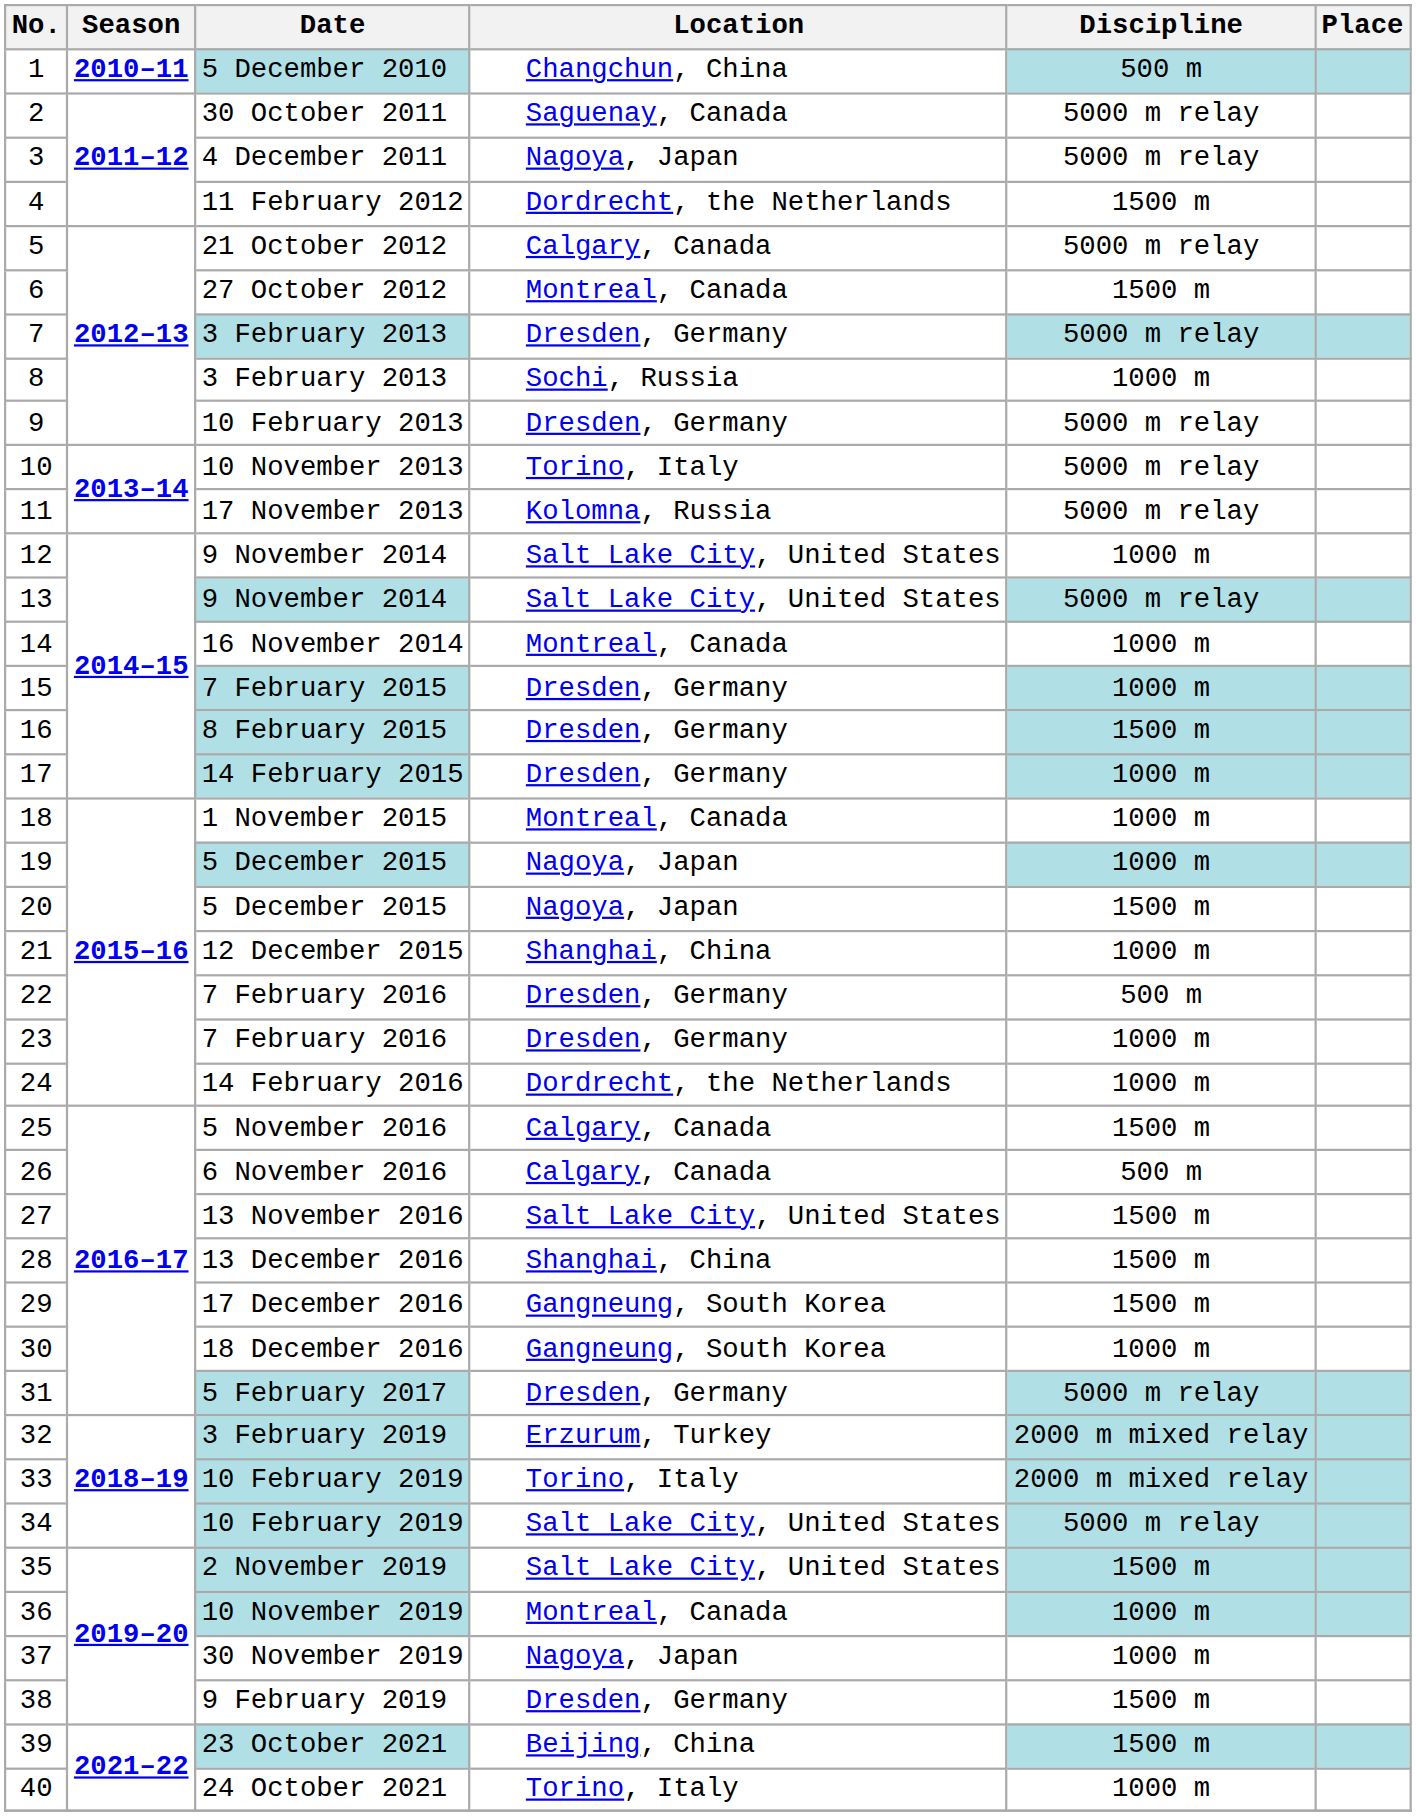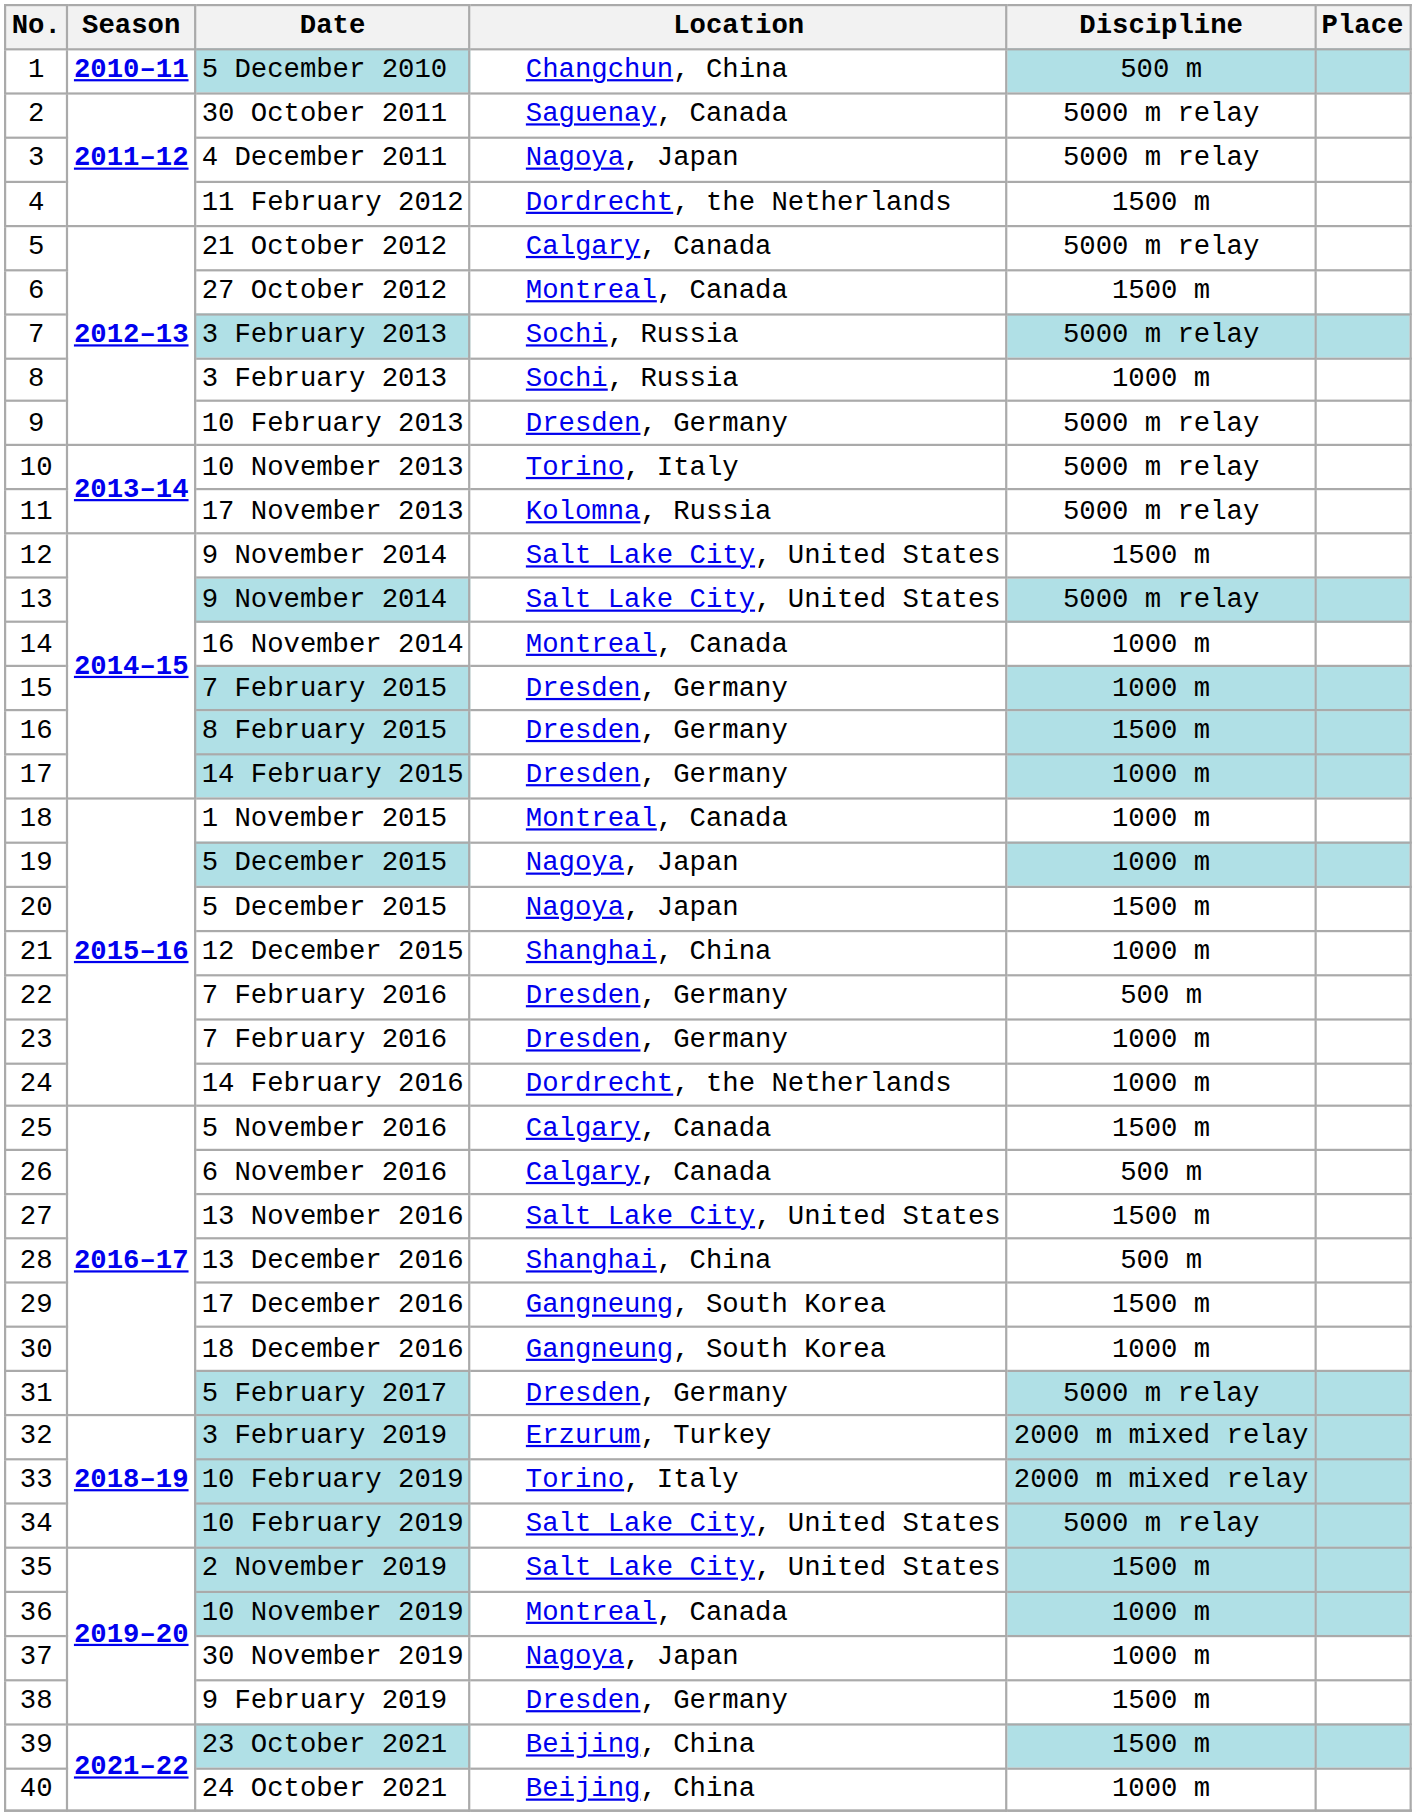 <table class="wikitable sortable" style="text-align:center; font-size:95%; background:#ffffff;">
 <tr>
 <th>No.</th>
 <th>Season</th>
 <th>Date</th>
 <th>Location</th>
 <th>Discipline</th>
 <th>Place</th>
 </tr>
 <tr>
 <td align=center>1</td>
 <td align=center><strong><a href='#'>2010–11</a></strong></td>
 <td bgcolor="#BOEOE6" align=left>5 December 2010</td>
 <td align=left>   <a href='#'>Changchun</a>,   China</td>
 <td bgcolor="#BOEOE6">500 m</td>
 <td bgcolor="#BOEOE6"></td>
 </tr>
 <tr>
 <td align=center>2</td>
 <td rowspan=3 align=center><strong><a href='#'>2011–12</a></strong></td>
 <td align=left>30 October 2011</td>
 <td align=left>   <a href='#'>Saguenay</a>, Canada</td>
 <td>5000 m relay</td>
 <td></td>
 </tr>
 <tr>
 <td align=center>3</td>
 <td align=left>4 December 2011</td>
 <td align=left>   <a href='#'>Nagoya</a>, Japan</td>
 <td>5000 m relay</td>
 <td></td>
 </tr>
 <tr>
 <td align=center>4</td>
 <td align=left>11 February 2012</td>
 <td align=left>   <a href='#'>Dordrecht</a>, the Netherlands</td>
 <td>1500 m</td>
 <td></td>
 </tr>
 <tr>
 <td align=center>5</td>
 <td rowspan=5 align=center><strong><a href='#'>2012–13</a></strong></td>
 <td align=left>21 October 2012</td>
 <td align=left>   <a href='#'>Calgary</a>, Canada</td>
 <td>5000 m relay</td>
 <td></td>
 </tr>
 <tr>
 <td align=center>6</td>
 <td align=left>27 October 2012</td>
 <td align=left>   <a href='#'>Montreal</a>, Canada</td>
 <td>1500 m</td>
 <td></td>
 </tr>
 <tr>
 <td align=center>7</td>
 <td bgcolor="#BOEOE6" align=left>3 February 2013</td>
-<td align=left>   <a href='#'>Dresden</a>, Germany</td>
+<td align=left>   <a href='#'>Sochi</a>, Russia</td>
 <td bgcolor="#BOEOE6">5000 m relay</td>
 <td bgcolor="#BOEOE6"></td>
 </tr>
 <tr>
 <td align=center>8</td>
 <td align=left>3 February 2013</td>
 <td align=left>   <a href='#'>Sochi</a>, Russia</td>
 <td>1000 m</td>
 <td></td>
 </tr>
 <tr>
 <td align=center>9</td>
 <td align=left>10 February 2013</td>
 <td align=left>   <a href='#'>Dresden</a>, Germany</td>
 <td>5000 m relay</td>
 <td></td>
 </tr>
 <tr>
 <td align=center>10</td>
 <td rowspan=2 align=center><strong><a href='#'>2013–14</a></strong></td>
 <td align=left>10 November 2013</td>
 <td align=left>   <a href='#'>Torino</a>, Italy</td>
 <td>5000 m relay</td>
 <td></td>
 </tr>
 <tr>
 <td align=center>11</td>
 <td align=left>17 November 2013</td>
 <td align=left>   <a href='#'>Kolomna</a>, Russia</td>
 <td>5000 m relay</td>
 <td></td>
 </tr>
 <tr>
 <td align=center>12</td>
 <td rowspan=6 align=center><strong><a href='#'>2014–15</a></strong></td>
 <td align=left>9 November 2014</td>
 <td align=left>   <a href='#'>Salt Lake City</a>, United States</td>
-<td>1000 m</td>
+<td>1500 m</td>
 <td></td>
 </tr>
 <tr>
 <td align=center>13</td>
 <td bgcolor="#BOEOE6" align=left>9 November 2014</td>
 <td align=left>   <a href='#'>Salt Lake City</a>, United States</td>
 <td bgcolor="#BOEOE6">5000 m relay</td>
 <td bgcolor="#BOEOE6"></td>
 </tr>
 <tr>
 <td align=center>14</td>
 <td align=left>16 November 2014</td>
 <td align=left>   <a href='#'>Montreal</a>, Canada</td>
 <td>1000 m</td>
 <td></td>
 </tr>
 <tr>
 <td align=center>15</td>
 <td bgcolor="#BOEOE6" align=left>7 February 2015</td>
 <td align=left>   <a href='#'>Dresden</a>, Germany</td>
 <td bgcolor="#BOEOE6">1000 m</td>
 <td bgcolor="#BOEOE6"></td>
 </tr>
 <tr>
 <td align=center>16</td>
 <td bgcolor="#BOEOE6" align=left>8 February 2015</td>
 <td align=left>   <a href='#'>Dresden</a>, Germany</td>
 <td bgcolor="#BOEOE6">1500 m</td>
 <td bgcolor="#BOEOE6"></td>
 </tr>
 <tr>
 <td align=center>17</td>
 <td bgcolor="#BOEOE6" align=left>14 February 2015</td>
 <td align=left>   <a href='#'>Dresden</a>, Germany</td>
 <td bgcolor="#BOEOE6">1000 m</td>
 <td bgcolor="#BOEOE6"></td>
 </tr>
 <tr>
 <td align=center>18</td>
 <td rowspan=7 align=center><strong><a href='#'>2015–16</a></strong></td>
 <td align=left>1 November 2015</td>
 <td align=left>   <a href='#'>Montreal</a>, Canada</td>
 <td>1000 m</td>
 <td></td>
 </tr>
 <tr>
 <td align=center>19</td>
 <td bgcolor="#BOEOE6" align=left>5 December 2015</td>
 <td align=left>   <a href='#'>Nagoya</a>, Japan</td>
 <td bgcolor="#BOEOE6">1000 m</td>
 <td bgcolor="#BOEOE6"></td>
 </tr>
 <tr>
 <td align=center>20</td>
 <td align=left>5 December 2015</td>
 <td align=left>   <a href='#'>Nagoya</a>, Japan</td>
 <td>1500 m</td>
 <td></td>
 </tr>
 <tr>
 <td align=center>21</td>
 <td align=left>12 December 2015</td>
 <td align=left>   <a href='#'>Shanghai</a>, China</td>
 <td>1000 m</td>
 <td></td>
 </tr>
 <tr>
 <td align=center>22</td>
 <td align=left>7 February 2016</td>
 <td align=left>   <a href='#'>Dresden</a>, Germany</td>
 <td>500 m</td>
 <td></td>
 </tr>
 <tr>
 <td align=center>23</td>
 <td align=left>7 February 2016</td>
 <td align=left>   <a href='#'>Dresden</a>, Germany</td>
 <td>1000 m</td>
 <td></td>
 </tr>
 <tr>
 <td align=center>24</td>
 <td align=left>14 February 2016</td>
 <td align=left>   <a href='#'>Dordrecht</a>, the Netherlands</td>
 <td>1000 m</td>
 <td></td>
 </tr>
 <tr>
 <td align=center>25</td>
 <td rowspan=7 align=center><strong><a href='#'>2016–17</a></strong></td>
 <td align=left>5 November 2016</td>
 <td align=left>   <a href='#'>Calgary</a>, Canada</td>
 <td>1500 m</td>
 <td></td>
 </tr>
 <tr>
 <td align=center>26</td>
 <td align=left>6 November 2016</td>
 <td align=left>   <a href='#'>Calgary</a>, Canada</td>
 <td>500 m</td>
 <td></td>
 </tr>
 <tr>
 <td align=center>27</td>
 <td align=left>13 November 2016</td>
 <td align=left>   <a href='#'>Salt Lake City</a>, United States</td>
 <td>1500 m</td>
 <td></td>
 </tr>
 <tr>
 <td align=center>28</td>
 <td align=left>13 December 2016</td>
 <td align=left>   <a href='#'>Shanghai</a>, China</td>
-<td>1500 m</td>
+<td>500 m</td>
 <td></td>
 </tr>
 <tr>
 <td align=center>29</td>
 <td align=left>17 December 2016</td>
 <td align=left>   <a href='#'>Gangneung</a>, South Korea</td>
 <td>1500 m</td>
 <td></td>
 </tr>
 <tr>
 <td align=center>30</td>
 <td align=left>18 December 2016</td>
 <td align=left>   <a href='#'>Gangneung</a>, South Korea</td>
 <td>1000 m</td>
 <td></td>
 </tr>
 <tr>
 <td align=center>31</td>
 <td bgcolor="#BOEOE6" align=left>5 February 2017</td>
 <td align=left>   <a href='#'>Dresden</a>, Germany</td>
 <td bgcolor="#BOEOE6">5000 m relay</td>
 <td bgcolor="#BOEOE6"></td>
 </tr>
 <tr>
 <td align=center>32</td>
 <td rowspan=3 align=center><strong><a href='#'>2018–19</a></strong></td>
 <td bgcolor="#BOEOE6" align=left>3 February 2019</td>
 <td align=left>   <a href='#'>Erzurum</a>, Turkey</td>
 <td bgcolor="#BOEOE6">2000 m mixed relay</td>
 <td bgcolor="#BOEOE6"></td>
 </tr>
 <tr>
 <td align=center>33</td>
 <td bgcolor="#BOEOE6" align=left>10 February 2019</td>
 <td align=left>   <a href='#'>Torino</a>, Italy</td>
 <td bgcolor="#BOEOE6">2000 m mixed relay</td>
 <td bgcolor="#BOEOE6"></td>
 </tr>
 <tr>
 <td align=center>34</td>
 <td bgcolor="#BOEOE6" align=left>10 February 2019</td>
 <td align=left>   <a href='#'>Salt Lake City</a>, United States</td>
 <td bgcolor="#BOEOE6">5000 m relay</td>
 <td bgcolor="#BOEOE6"></td>
 </tr>
 <tr>
 <td align=center>35</td>
 <td rowspan=4 align=center><strong><a href='#'>2019–20</a></strong></td>
 <td bgcolor="#BOEOE6" align=left>2 November 2019</td>
 <td align=left>   <a href='#'>Salt Lake City</a>, United States</td>
 <td bgcolor="#BOEOE6">1500 m</td>
 <td bgcolor="#BOEOE6"></td>
 </tr>
 <tr>
 <td align=center>36</td>
 <td bgcolor="#BOEOE6" align=left>10 November 2019</td>
 <td align=left>   <a href='#'>Montreal</a>, Canada</td>
 <td bgcolor="#BOEOE6">1000 m</td>
 <td bgcolor="#BOEOE6"></td>
 </tr>
 <tr>
 <td align=center>37</td>
 <td align=left>30 November 2019</td>
 <td align=left>   <a href='#'>Nagoya</a>, Japan</td>
 <td>1000 m</td>
 <td></td>
 </tr>
 <tr>
 <td align=center>38</td>
 <td align=left>9 February 2019</td>
 <td align=left>   <a href='#'>Dresden</a>, Germany</td>
 <td>1500 m</td>
 <td></td>
 </tr>
 <tr>
 <td align=center>39</td>
 <td rowspan=2 align=center><strong><a href='#'>2021–22</a></strong></td>
 <td bgcolor="#BOEOE6" align=left>23 October 2021</td>
 <td align=left>   <a href='#'>Beijing</a>, China</td>
 <td bgcolor="#BOEOE6">1500 m</td>
 <td bgcolor="#BOEOE6"></td>
 </tr>
 <tr>
 <td align=center>40</td>
 <td align=left>24 October 2021</td>
-<td align=left>   <a href='#'>Torino</a>, Italy</td>
+<td align=left>   <a href='#'>Beijing</a>, China</td>
 <td>1000 m</td>
 <td></td>
 </tr>
 <tr>
 </tr>
 </table>
